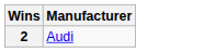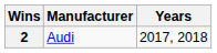 <table class="wikitable" style="font-size: 95%;">
 <tr>
 <th>Wins</th>
 <th>Manufacturer</th>
+<th>Years</th>
 </tr>
 <tr>
 <th>2</th>
 <td> <a href='#'>Audi</a></td>
+<td>2017, 2018</td>
 </tr>
 </table>
